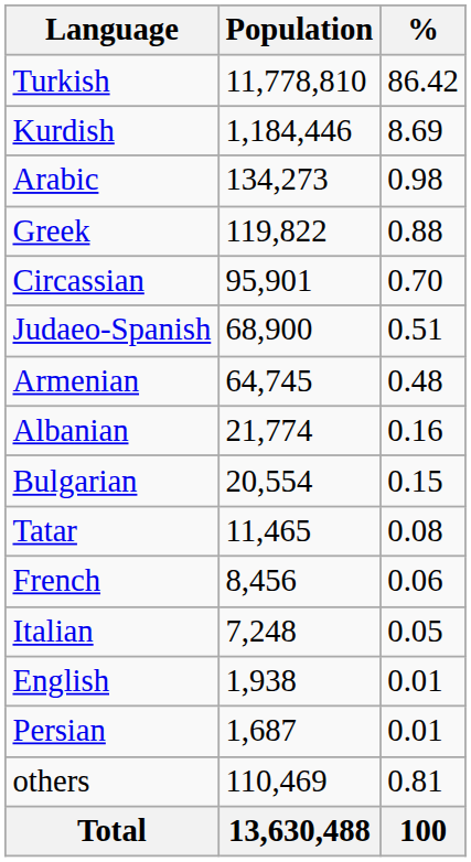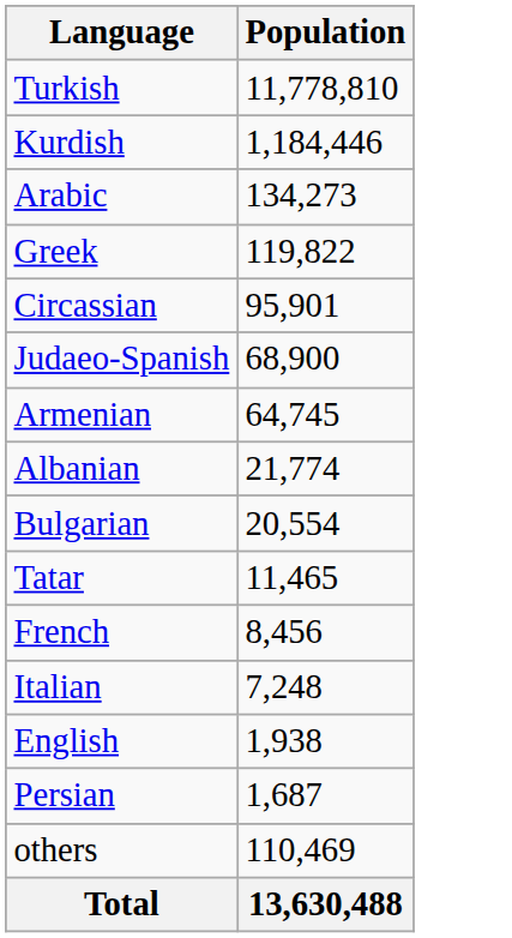 <table class="wikitable">
 <tr>
 <th>Language</th>
 <th>Population</th>
-<th>%</th>
 </tr>
 <tr>
 <td><a href='#'>Turkish</a></td>
 <td>11,778,810</td>
-<td>86.42</td>
 </tr>
 <tr>
 <td><a href='#'>Kurdish</a></td>
 <td>1,184,446</td>
-<td>8.69</td>
 </tr>
 <tr>
 <td><a href='#'>Arabic</a></td>
 <td>134,273</td>
-<td>0.98</td>
 </tr>
 <tr>
 <td><a href='#'>Greek</a></td>
 <td>119,822</td>
-<td>0.88</td>
 </tr>
 <tr>
 <td><a href='#'>Circassian</a></td>
 <td>95,901</td>
-<td>0.70</td>
 </tr>
 <tr>
 <td><a href='#'>Judaeo-Spanish</a></td>
 <td>68,900</td>
-<td>0.51</td>
 </tr>
 <tr>
 <td><a href='#'>Armenian</a></td>
 <td>64,745</td>
-<td>0.48</td>
 </tr>
 <tr>
 <td><a href='#'>Albanian</a></td>
 <td>21,774</td>
-<td>0.16</td>
 </tr>
 <tr>
 <td><a href='#'>Bulgarian</a></td>
 <td>20,554</td>
-<td>0.15</td>
 </tr>
 <tr>
 <td><a href='#'>Tatar</a></td>
 <td>11,465</td>
-<td>0.08</td>
 </tr>
 <tr>
 <td><a href='#'>French</a></td>
 <td>8,456</td>
-<td>0.06</td>
 </tr>
 <tr>
 <td><a href='#'>Italian</a></td>
 <td>7,248</td>
-<td>0.05</td>
 </tr>
 <tr>
 <td><a href='#'>English</a></td>
 <td>1,938</td>
-<td>0.01</td>
 </tr>
 <tr>
 <td><a href='#'>Persian</a></td>
 <td>1,687</td>
-<td>0.01</td>
 </tr>
 <tr>
 <td>others</td>
 <td>110,469</td>
-<td>0.81</td>
 </tr>
 <tr>
 <th>Total</th>
 <th>13,630,488</th>
-<th>100</th>
 </tr>
 </table>
